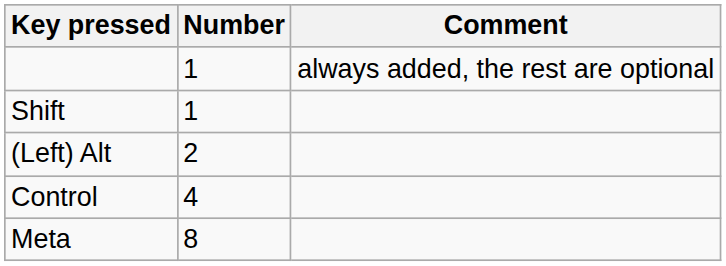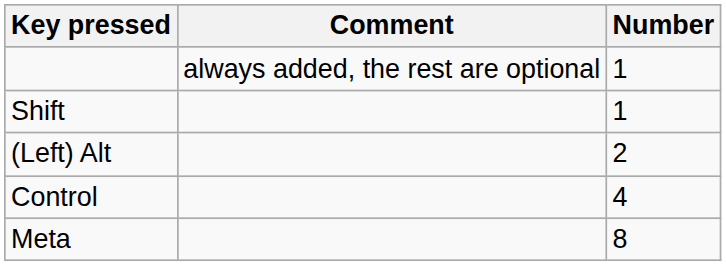 <table class="wikitable">
 <tr>
 <th>Key pressed</th>
+<th>Comment</th>
 <th>Number</th>
-<th>Comment</th>
 </tr>
 <tr>
 <td></td>
+<td>always added, the rest are optional</td>
 <td>1</td>
-<td>always added, the rest are optional</td>
 </tr>
 <tr>
 <td>Shift</td>
+<td></td>
 <td>1</td>
-<td></td>
 </tr>
 <tr>
 <td>(Left) Alt</td>
+<td></td>
 <td>2</td>
-<td></td>
 </tr>
 <tr>
 <td>Control</td>
+<td></td>
 <td>4</td>
-<td></td>
 </tr>
 <tr>
 <td>Meta</td>
+<td></td>
 <td>8</td>
-<td></td>
 </tr>
 </table>
